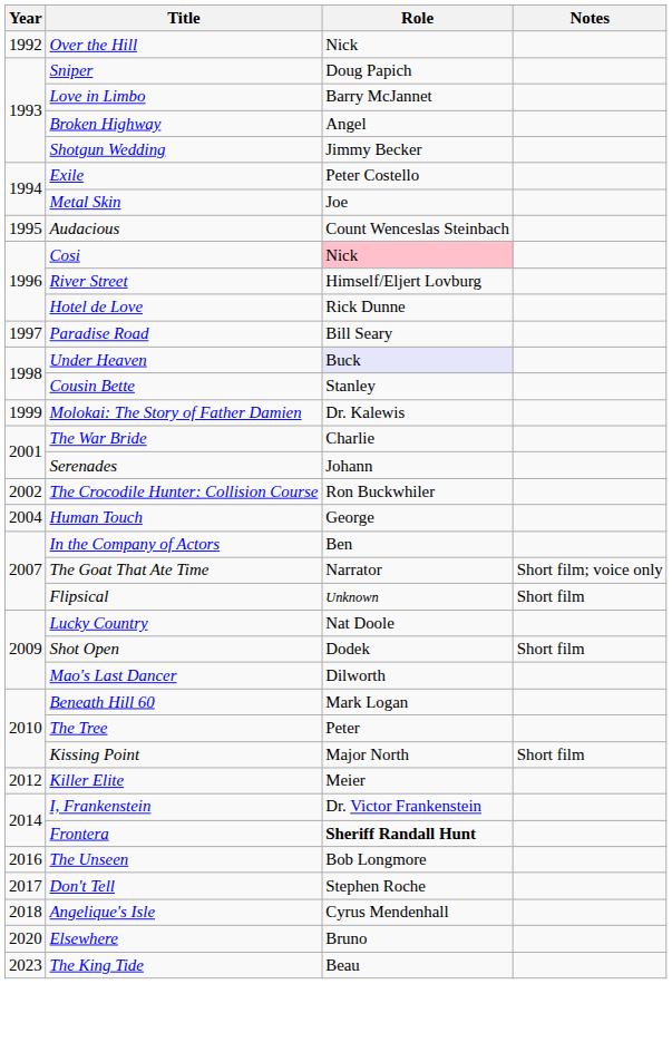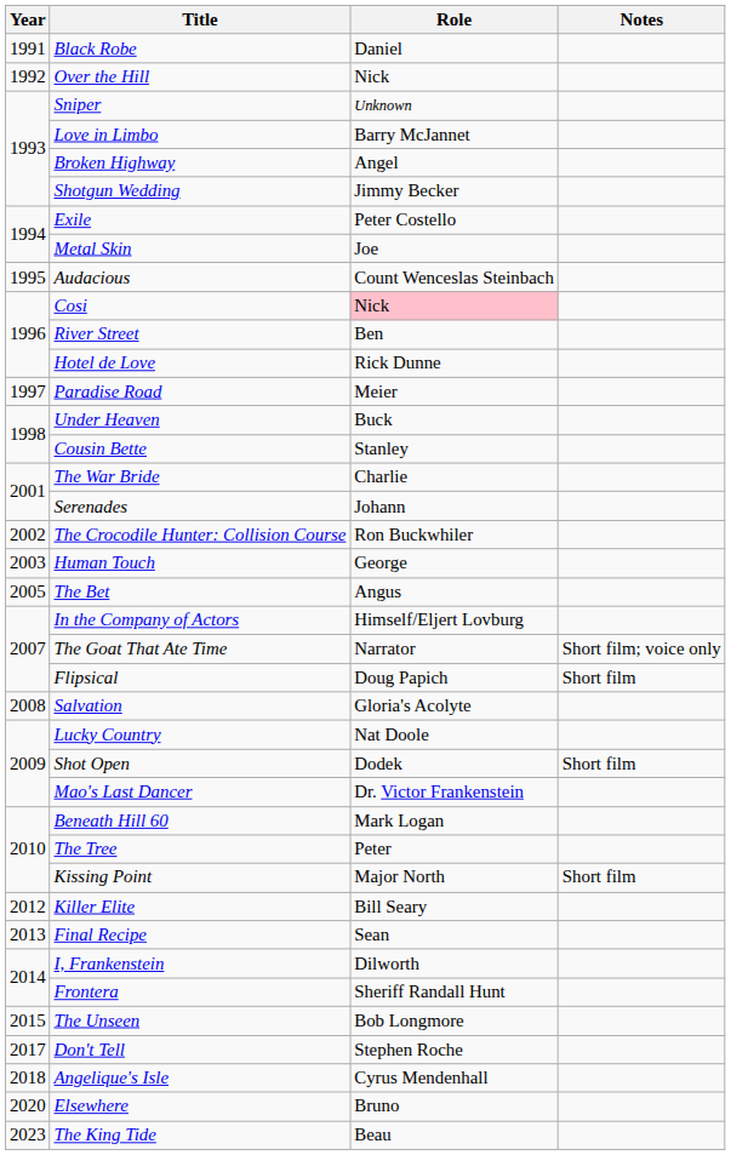 <table class="wikitable sortable">
 <tr>
 <th>Year</th>
 <th>Title</th>
 <th>Role</th>
 <th>Notes</th>
+</tr>
+<tr>
+<td>1991</td>
+<td><em><a href='#'>Black Robe</a></em></td>
+<td>Daniel</td>
+<td></td>
 </tr>
 <tr>
 <td>1992</td>
 <td><em><a href='#'>Over the Hill</a></em></td>
 <td>Nick</td>
 <td></td>
 </tr>
 <tr>
 <td rowspan="4">1993</td>
 <td><em><a href='#'>Sniper</a></em></td>
-<td>Doug Papich</td>
+<td><small><em>Unknown</em></small></td>
 <td></td>
 </tr>
 <tr>
 <td><em><a href='#'>Love in Limbo</a></em></td>
 <td>Barry McJannet</td>
 <td></td>
 </tr>
 <tr>
 <td><em><a href='#'>Broken Highway</a></em></td>
 <td>Angel</td>
 <td></td>
 </tr>
 <tr>
 <td><em><a href='#'>Shotgun Wedding</a></em></td>
 <td>Jimmy Becker</td>
 <td></td>
 </tr>
 <tr>
 <td rowspan="2">1994</td>
 <td><em><a href='#'>Exile</a></em></td>
 <td>Peter Costello</td>
 <td></td>
 </tr>
 <tr>
 <td><em><a href='#'>Metal Skin</a></em></td>
 <td>Joe</td>
 <td></td>
 </tr>
 <tr>
 <td>1995</td>
 <td><em>Audacious</em></td>
 <td>Count Wenceslas Steinbach</td>
 <td></td>
 </tr>
 <tr>
 <td rowspan="3">1996</td>
 <td><em><a href='#'>Cosi</a></em></td>
 <td style="background: pink;">Nick</td>
 <td></td>
 </tr>
 <tr>
 <td><em><a href='#'>River Street</a></em></td>
-<td>Himself/Eljert Lovburg</td>
+<td>Ben</td>
 <td></td>
 </tr>
 <tr>
 <td><em><a href='#'>Hotel de Love</a></em></td>
 <td>Rick Dunne</td>
 <td></td>
 </tr>
 <tr>
 <td>1997</td>
 <td><em><a href='#'>Paradise Road</a></em></td>
-<td>Bill Seary</td>
+<td>Meier</td>
 <td></td>
 </tr>
 <tr>
 <td rowspan="2">1998</td>
 <td><em><a href='#'>Under Heaven</a></em></td>
-<td style="background: lavender;">Buck</td>
+<td>Buck</td>
 <td></td>
 </tr>
 <tr>
 <td><em><a href='#'>Cousin Bette</a></em></td>
 <td>Stanley</td>
-<td></td>
-</tr>
-<tr>
-<td>1999</td>
-<td><em><a href='#'>Molokai: The Story of Father Damien</a></em></td>
-<td>Dr. Kalewis</td>
 <td></td>
 </tr>
 <tr>
 <td rowspan="2">2001</td>
 <td data-sort-value="War Bride, The"><em><a href='#'>The War Bride</a></em></td>
 <td>Charlie</td>
 <td></td>
 </tr>
 <tr>
 <td><em>Serenades</em></td>
 <td>Johann</td>
 <td></td>
 </tr>
 <tr>
 <td>2002</td>
 <td data-sort-value="Crocodile Hunter: Collision Course, The"><em><a href='#'>The Crocodile Hunter: Collision Course</a></em></td>
 <td>Ron Buckwhiler</td>
 <td></td>
 </tr>
 <tr>
-<td>2004</td>
+<td>2003</td>
 <td><em><a href='#'>Human Touch</a></em></td>
 <td>George</td>
 <td></td>
 </tr>
 <tr>
+<td>2005</td>
+<td data-sort-value="Bet, The"><em><a href='#'>The Bet</a></em></td>
+<td>Angus</td>
+<td></td>
+</tr>
+<tr>
 <td rowspan="3">2007</td>
 <td><em><a href='#'>In the Company of Actors</a></em></td>
-<td>Ben</td>
+<td>Himself/Eljert Lovburg</td>
 <td></td>
 </tr>
 <tr>
 <td data-sort-value="Goat That Ate Time, The"><em>The Goat That Ate Time</em></td>
 <td>Narrator</td>
 <td>Short film; voice only</td>
 </tr>
 <tr>
 <td><em>Flipsical</em></td>
-<td><small><em>Unknown</em></small></td>
+<td>Doug Papich</td>
 <td>Short film</td>
+</tr>
+<tr>
+<td>2008</td>
+<td><em><a href='#'>Salvation</a></em></td>
+<td>Gloria's Acolyte</td>
+<td></td>
 </tr>
 <tr>
 <td rowspan="3">2009</td>
 <td><em><a href='#'>Lucky Country</a></em></td>
 <td>Nat Doole</td>
 <td></td>
 </tr>
 <tr>
 <td><em>Shot Open</em></td>
 <td>Dodek</td>
 <td>Short film</td>
 </tr>
 <tr>
 <td><em><a href='#'>Mao's Last Dancer</a></em></td>
-<td>Dilworth</td>
+<td>Dr. <a href='#'>Victor Frankenstein</a></td>
 <td></td>
 </tr>
 <tr>
 <td rowspan="3">2010</td>
 <td><em><a href='#'>Beneath Hill 60</a></em></td>
 <td>Mark Logan</td>
 <td></td>
 </tr>
 <tr>
 <td data-sort-value="Tree, The"><em><a href='#'>The Tree</a></em></td>
 <td>Peter</td>
 <td></td>
 </tr>
 <tr>
 <td><em>Kissing Point</em></td>
 <td>Major North</td>
 <td>Short film</td>
 </tr>
 <tr>
 <td>2012</td>
 <td><em><a href='#'>Killer Elite</a></em></td>
-<td>Meier</td>
+<td>Bill Seary</td>
+<td></td>
+</tr>
+<tr>
+<td>2013</td>
+<td><em><a href='#'>Final Recipe</a></em></td>
+<td>Sean</td>
 <td></td>
 </tr>
 <tr>
 <td rowspan="2">2014</td>
 <td><em><a href='#'>I, Frankenstein</a></em></td>
-<td>Dr. <a href='#'>Victor Frankenstein</a></td>
+<td>Dilworth</td>
 <td></td>
 </tr>
 <tr>
 <td><em><a href='#'>Frontera</a></em></td>
-<td><strong>Sheriff Randall Hunt</strong></td>
+<td>Sheriff Randall Hunt</td>
 <td></td>
 </tr>
 <tr>
-<td>2016</td>
+<td>2015</td>
 <td data-sort-value="Unseen, The"><em><a href='#'>The Unseen</a></em></td>
 <td>Bob Longmore</td>
 <td></td>
 </tr>
 <tr>
 <td>2017</td>
 <td><em><a href='#'>Don't Tell</a></em></td>
 <td>Stephen Roche</td>
 <td></td>
 </tr>
 <tr>
 <td>2018</td>
 <td><em><a href='#'>Angelique's Isle</a></em></td>
 <td>Cyrus Mendenhall</td>
 <td></td>
 </tr>
 <tr>
 <td>2020</td>
 <td><em><a href='#'>Elsewhere</a></em></td>
 <td>Bruno</td>
 <td></td>
 </tr>
 <tr>
 <td>2023</td>
 <td data-sort-value="King Tide, The"><em><a href='#'>The King Tide</a></em></td>
 <td>Beau</td>
 <td></td>
 </tr>
 </table>
